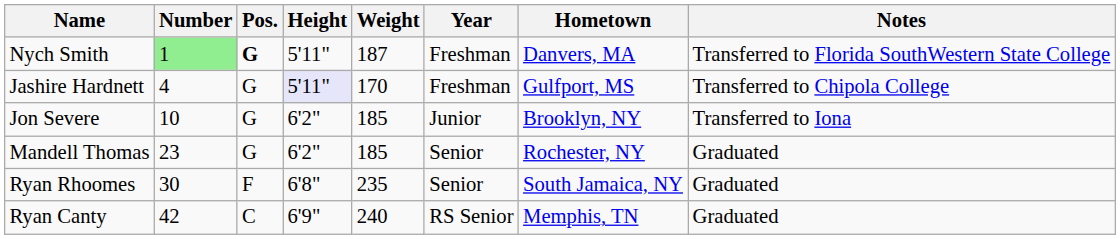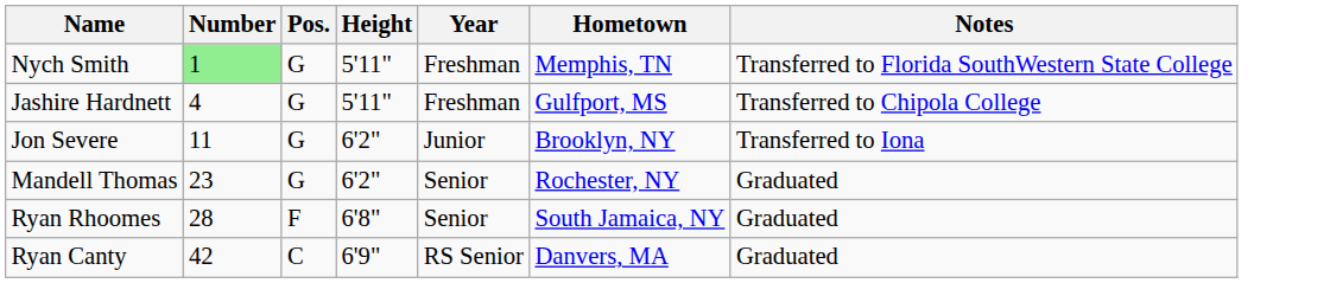 <table class="wikitable sortable" border="1">
 <tr>
 <th>Name</th>
 <th>Number</th>
 <th>Pos.</th>
 <th>Height</th>
-<th>Weight</th>
 <th>Year</th>
 <th>Hometown</th>
 <th class="unsortable">Notes</th>
 </tr>
 <tr>
 <td>Nych Smith</td>
 <td style="background: lightgreen;">1</td>
-<td><strong>G</strong></td>
+<td>G</td>
 <td>5'11"</td>
-<td>187</td>
 <td>Freshman</td>
-<td><a href='#'>Danvers, MA</a></td>
+<td><a href='#'>Memphis, TN</a></td>
 <td>Transferred to <a href='#'>Florida SouthWestern State College</a></td>
 </tr>
 <tr>
 <td>Jashire Hardnett</td>
 <td>4</td>
 <td>G</td>
-<td style="background: lavender;">5'11"</td>
-<td>170</td>
+<td>5'11"</td>
 <td>Freshman</td>
 <td><a href='#'>Gulfport, MS</a></td>
 <td>Transferred to <a href='#'>Chipola College</a></td>
 </tr>
 <tr>
 <td>Jon Severe</td>
-<td>10</td>
+<td>11</td>
 <td>G</td>
 <td>6'2"</td>
-<td>185</td>
 <td>Junior</td>
 <td><a href='#'>Brooklyn, NY</a></td>
 <td>Transferred to <a href='#'>Iona</a></td>
 </tr>
 <tr>
 <td>Mandell Thomas</td>
 <td>23</td>
 <td>G</td>
 <td>6'2"</td>
-<td>185</td>
 <td>Senior</td>
 <td><a href='#'>Rochester, NY</a></td>
 <td>Graduated</td>
 </tr>
 <tr>
 <td>Ryan Rhoomes</td>
-<td>30</td>
+<td>28</td>
 <td>F</td>
 <td>6'8"</td>
-<td>235</td>
 <td>Senior</td>
 <td><a href='#'>South Jamaica, NY</a></td>
 <td>Graduated</td>
 </tr>
 <tr>
 <td>Ryan Canty</td>
 <td>42</td>
 <td>C</td>
 <td>6'9"</td>
-<td>240</td>
 <td>RS Senior</td>
-<td><a href='#'>Memphis, TN</a></td>
+<td><a href='#'>Danvers, MA</a></td>
 <td>Graduated</td>
 </tr>
 </table>
